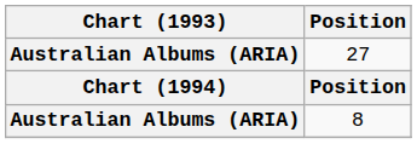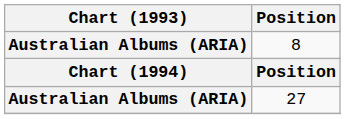 <table class="wikitable sortable plainrowheaders" style="text-align:center">
 <tr>
 <th scope="col">Chart (1993)</th>
 <th scope="col">Position</th>
 </tr>
 <tr>
 <th scope="row">Australian Albums (ARIA)</th>
-<td>27</td>
+<td>8</td>
 </tr>
 <tr>
 <th scope="col">Chart (1994)</th>
 <th scope="col">Position</th>
 </tr>
 <tr>
 <th scope="row">Australian Albums (ARIA)</th>
-<td>8</td>
+<td>27</td>
 </tr>
 <tr>
 </tr>
 </table>
